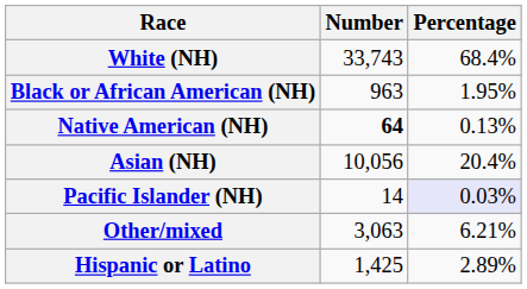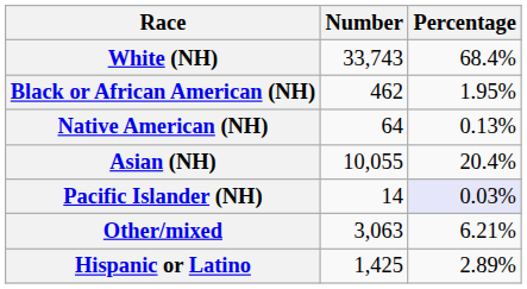 <table class="wikitable" style="text-align:right">
 <tr>
 <th scope="col">Race</th>
 <th scope="col">Number</th>
 <th scope="col">Percentage</th>
 </tr>
 <tr>
 <th scope="row"><a href='#'>White</a> (NH)</th>
 <td>33,743</td>
 <td>68.4%</td>
 </tr>
 <tr>
 <th scope="row"><a href='#'>Black or African American</a> (NH)</th>
-<td>963</td>
+<td>462</td>
 <td>1.95%</td>
 </tr>
 <tr>
 <th scope="row"><a href='#'>Native American</a> (NH)</th>
-<td><strong>64</strong></td>
+<td>64</td>
 <td>0.13%</td>
 </tr>
 <tr>
 <th scope="row"><a href='#'>Asian</a> (NH)</th>
-<td>10,056</td>
+<td>10,055</td>
 <td>20.4%</td>
 </tr>
 <tr>
 <th scope="row"><a href='#'>Pacific Islander</a> (NH)</th>
 <td>14</td>
 <td style="background: lavender;">0.03%</td>
 </tr>
 <tr>
 <th scope="row"><a href='#'>Other/mixed</a></th>
 <td>3,063</td>
 <td>6.21%</td>
 </tr>
 <tr>
 <th scope="row"><a href='#'>Hispanic</a> or <a href='#'>Latino</a></th>
 <td>1,425</td>
 <td>2.89%</td>
 </tr>
 </table>
